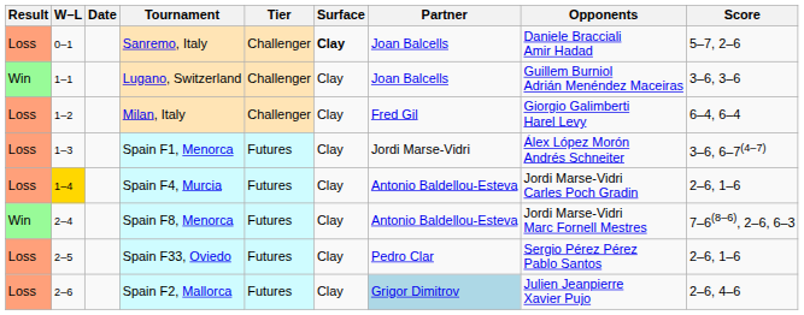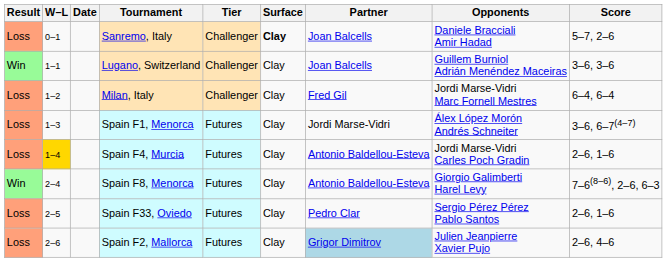 <table class="sortable wikitable">
 <tr>
 <th>Result</th>
 <th class="unsortable">W–L</th>
 <th>Date</th>
 <th>Tournament</th>
 <th>Tier</th>
 <th>Surface</th>
 <th>Partner</th>
 <th>Opponents</th>
 <th class="unsortable">Score</th>
 </tr>
 <tr>
 <td bgcolor=FFA07A>Loss</td>
 <td><small>0–1</small></td>
 <td></td>
 <td style="background:moccasin;"><a href='#'>Sanremo</a>, Italy</td>
 <td style="background:moccasin;">Challenger</td>
 <td><strong>Clay</strong></td>
 <td> <a href='#'>Joan Balcells</a></td>
 <td> <a href='#'>Daniele Bracciali</a> <br>  <a href='#'>Amir Hadad</a></td>
 <td>5–7, 2–6</td>
 </tr>
 <tr>
 <td bgcolor=98FB98>Win</td>
 <td><small>1–1</small></td>
 <td></td>
 <td style="background:moccasin;"><a href='#'>Lugano</a>, Switzerland</td>
 <td style="background:moccasin;">Challenger</td>
 <td>Clay</td>
 <td> <a href='#'>Joan Balcells</a></td>
 <td> <a href='#'>Guillem Burniol</a> <br>  <a href='#'>Adrián Menéndez Maceiras</a></td>
 <td>3–6, 3–6</td>
 </tr>
 <tr>
 <td bgcolor=FFA07A>Loss</td>
 <td><small>1–2</small></td>
 <td></td>
 <td style="background:moccasin;"><a href='#'>Milan</a>, Italy</td>
 <td style="background:moccasin;">Challenger</td>
 <td>Clay</td>
 <td> <a href='#'>Fred Gil</a></td>
-<td> <a href='#'>Giorgio Galimberti</a> <br>  <a href='#'>Harel Levy</a></td>
+<td> Jordi Marse-Vidri <br>  <a href='#'>Marc Fornell Mestres</a></td>
 <td>6–4, 6–4</td>
 </tr>
 <tr>
 <td bgcolor=FFA07A>Loss</td>
 <td><small>1–3</small></td>
 <td></td>
 <td style="background:#cffcff;">Spain F1, <a href='#'>Menorca</a></td>
 <td style="background:#cffcff;">Futures</td>
 <td>Clay</td>
 <td> Jordi Marse-Vidri</td>
 <td> <a href='#'>Álex López Morón</a> <br>  <a href='#'>Andrés Schneiter</a></td>
 <td>3–6, 6–7<sup>(4–7)</sup></td>
 </tr>
 <tr>
 <td bgcolor=FFA07A>Loss</td>
 <td style="background: gold;"><small>1–4</small></td>
 <td></td>
 <td style="background:#cffcff;">Spain F4, <a href='#'>Murcia</a></td>
 <td style="background:#cffcff;">Futures</td>
 <td>Clay</td>
 <td> <a href='#'>Antonio Baldellou-Esteva</a></td>
 <td> Jordi Marse-Vidri <br>  <a href='#'>Carles Poch Gradin</a></td>
 <td>2–6, 1–6</td>
 </tr>
 <tr>
 <td bgcolor=98FB98>Win</td>
 <td><small>2–4</small></td>
 <td></td>
 <td style="background:#cffcff;">Spain F8, <a href='#'>Menorca</a></td>
 <td style="background:#cffcff;">Futures</td>
 <td>Clay</td>
 <td> <a href='#'>Antonio Baldellou-Esteva</a></td>
-<td> Jordi Marse-Vidri <br>  <a href='#'>Marc Fornell Mestres</a></td>
+<td> <a href='#'>Giorgio Galimberti</a> <br>  <a href='#'>Harel Levy</a></td>
 <td>7–6<sup>(8–6)</sup>, 2–6, 6–3</td>
 </tr>
 <tr>
 <td bgcolor=FFA07A>Loss</td>
 <td><small>2–5</small></td>
 <td></td>
 <td style="background:#cffcff;">Spain F33, <a href='#'>Oviedo</a></td>
 <td style="background:#cffcff;">Futures</td>
 <td>Clay</td>
 <td> <a href='#'>Pedro Clar</a></td>
 <td> <a href='#'>Sergio Pérez Pérez</a> <br>  <a href='#'>Pablo Santos</a></td>
 <td>2–6, 1–6</td>
 </tr>
 <tr>
 <td bgcolor=FFA07A>Loss</td>
 <td><small>2–6</small></td>
 <td></td>
 <td style="background:#cffcff;">Spain F2, <a href='#'>Mallorca</a></td>
 <td style="background:#cffcff;">Futures</td>
 <td>Clay</td>
 <td style="background: lightblue;"> <a href='#'>Grigor Dimitrov</a></td>
 <td> <a href='#'>Julien Jeanpierre</a> <br>  <a href='#'>Xavier Pujo</a></td>
 <td>2–6, 4–6</td>
 </tr>
 </table>
